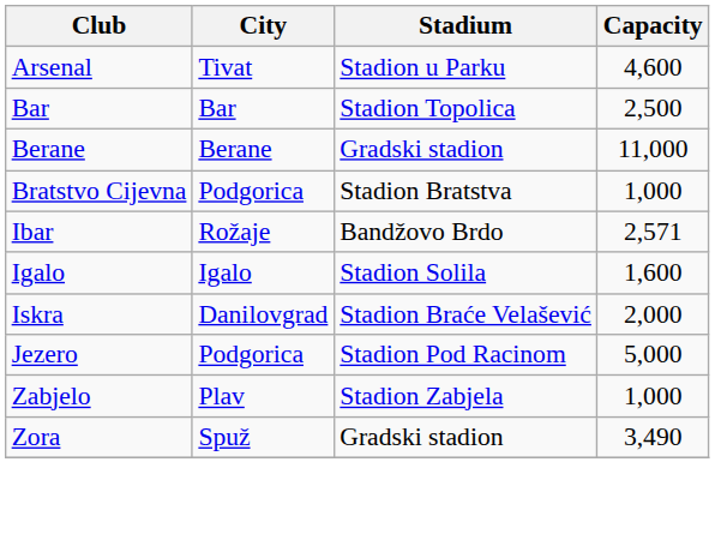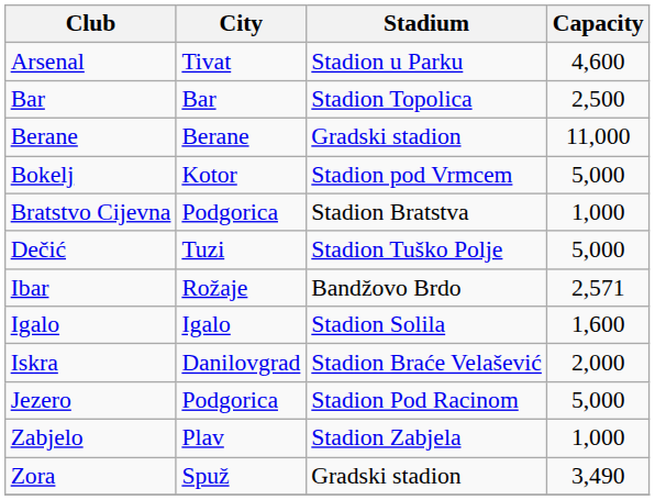 <table class="wikitable sortable">
 <tr>
 <th>Club</th>
 <th>City</th>
 <th>Stadium</th>
 <th>Capacity</th>
 </tr>
 <tr>
 <td><a href='#'>Arsenal</a></td>
 <td><a href='#'>Tivat</a></td>
 <td><a href='#'>Stadion u Parku</a></td>
 <td align="center">4,600</td>
 </tr>
 <tr>
 <td><a href='#'>Bar</a></td>
 <td><a href='#'>Bar</a></td>
 <td><a href='#'>Stadion Topolica</a></td>
 <td align="center">2,500</td>
 </tr>
 <tr>
 <td><a href='#'>Berane</a></td>
 <td><a href='#'>Berane</a></td>
 <td><a href='#'>Gradski stadion</a></td>
 <td align="center">11,000</td>
 </tr>
 <tr>
+<td><a href='#'>Bokelj</a></td>
+<td><a href='#'>Kotor</a></td>
+<td><a href='#'>Stadion pod Vrmcem</a></td>
+<td align="center">5,000</td>
+</tr>
+<tr>
 <td><a href='#'>Bratstvo Cijevna</a></td>
 <td><a href='#'>Podgorica</a></td>
 <td>Stadion Bratstva</td>
 <td align="center">1,000</td>
+</tr>
+<tr>
+<td><a href='#'>Dečić</a></td>
+<td><a href='#'>Tuzi</a></td>
+<td><a href='#'>Stadion Tuško Polje</a></td>
+<td align="center">5,000</td>
 </tr>
 <tr>
 <td><a href='#'>Ibar</a></td>
 <td><a href='#'>Rožaje</a></td>
 <td>Bandžovo Brdo</td>
 <td align="center">2,571</td>
 </tr>
 <tr>
 <td><a href='#'>Igalo</a></td>
 <td><a href='#'>Igalo</a></td>
 <td><a href='#'>Stadion Solila</a></td>
 <td align="center">1,600</td>
 </tr>
 <tr>
 <td><a href='#'>Iskra</a></td>
 <td><a href='#'>Danilovgrad</a></td>
 <td><a href='#'>Stadion Braće Velašević</a></td>
 <td align="center">2,000</td>
 </tr>
 <tr>
 <td><a href='#'>Jezero</a></td>
 <td><a href='#'>Podgorica</a></td>
 <td><a href='#'>Stadion Pod Racinom</a></td>
 <td align="center">5,000</td>
 </tr>
 <tr>
 <td><a href='#'>Zabjelo</a></td>
 <td><a href='#'>Plav</a></td>
 <td><a href='#'>Stadion Zabjela</a></td>
 <td align="center">1,000</td>
 </tr>
 <tr>
 <td><a href='#'>Zora</a></td>
 <td><a href='#'>Spuž</a></td>
 <td>Gradski stadion</td>
 <td align="center">3,490</td>
 </tr>
 <tr>
 </tr>
 </table>
